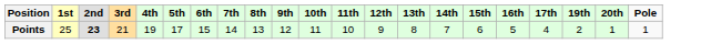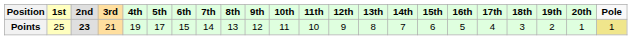 <table class="wikitable" style="font-size:85%; text-align:center">
 <tr>
 <th>Position</th>
 <td style="background:#FFFFBF;"> <strong>1st</strong> </td>
 <td style="background:#DFDFDF;"> <strong>2nd</strong> </td>
 <td style="background:#FFDF9F;"> <strong>3rd</strong> </td>
 <td style="background:#DFFFDF;"> <strong>4th</strong> </td>
 <td style="background:#DFFFDF;"> <strong>5th</strong> </td>
 <td style="background:#DFFFDF;"> <strong>6th</strong> </td>
 <td style="background:#DFFFDF;"> <strong>7th</strong> </td>
 <td style="background:#DFFFDF;"> <strong>8th</strong> </td>
 <td style="background:#DFFFDF;"> <strong>9th</strong> </td>
 <td style="background:#DFFFDF;"> <strong>10th</strong> </td>
 <td style="background:#DFFFDF;"> <strong>11th</strong> </td>
 <td style="background:#DFFFDF;"> <strong>12th</strong> </td>
 <td style="background:#DFFFDF;"> <strong>13th</strong> </td>
 <td style="background:#DFFFDF;"> <strong>14th</strong> </td>
 <td style="background:#DFFFDF;"> <strong>15th</strong> </td>
 <td style="background:#DFFFDF;"> <strong>16th</strong> </td>
 <td style="background:#DFFFDF;"> <strong>17th</strong> </td>
+<td style="background:#DFFFDF;"> <strong>18th</strong> </td>
 <td style="background:#DFFFDF;"> <strong>19th</strong> </td>
 <td style="background:#DFFFDF;"> <strong>20th</strong> </td>
 <td> <strong>Pole</strong> </td>
 </tr>
 <tr>
 <th>Points</th>
 <td style="background:#FFFFBF;">25</td>
 <td style="background:#DFDFDF;"><strong>23</strong></td>
 <td style="background:#FFDF9F;">21</td>
 <td style="background:#DFFFDF;">19</td>
 <td style="background:#DFFFDF;">17</td>
 <td style="background:#DFFFDF;">15</td>
 <td style="background:#DFFFDF;">14</td>
 <td style="background:#DFFFDF;">13</td>
 <td style="background:#DFFFDF;">12</td>
 <td style="background:#DFFFDF;">11</td>
 <td style="background:#DFFFDF;">10</td>
 <td style="background:#DFFFDF;">9</td>
 <td style="background:#DFFFDF;">8</td>
 <td style="background:#DFFFDF;">7</td>
 <td style="background:#DFFFDF;">6</td>
 <td style="background:#DFFFDF;">5</td>
 <td style="background:#DFFFDF;">4</td>
+<td style="background:#DFFFDF;">3</td>
 <td style="background:#DFFFDF;">2</td>
 <td style="background:#DFFFDF;">1</td>
-<td>1</td>
+<td style="background: khaki;">1</td>
 </tr>
 </table>
